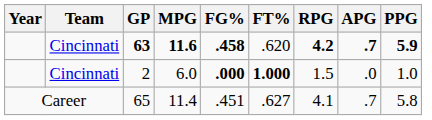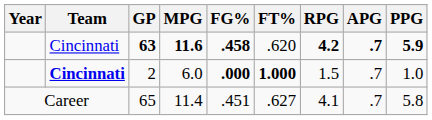 <table class="wikitable sortable" style="font-size:95%; text-align:right;">
 <tr>
 <th>Year</th>
 <th>Team</th>
 <th>GP</th>
 <th>MPG</th>
 <th>FG%</th>
 <th>FT%</th>
 <th>RPG</th>
 <th>APG</th>
 <th>PPG</th>
 </tr>
 <tr>
 <td style="text-align:left;"></td>
 <td style="text-align:left;"><a href='#'>Cincinnati</a></td>
 <td><strong>63</strong></td>
 <td><strong>11.6</strong></td>
 <td><strong>.458</strong></td>
 <td>.620</td>
 <td><strong>4.2</strong></td>
 <td><strong>.7</strong></td>
 <td><strong>5.9</strong></td>
 </tr>
 <tr>
 <td style="text-align:left;"></td>
-<td style="text-align:left;"><a href='#'>Cincinnati</a></td>
+<td style="text-align:left;"><strong><a href='#'>Cincinnati</a></strong></td>
 <td>2</td>
 <td>6.0</td>
 <td><strong>.000</strong></td>
 <td><strong>1.000</strong></td>
 <td>1.5</td>
-<td>.0</td>
+<td>.7</td>
 <td>1.0</td>
 </tr>
 <tr>
 <td colspan="2" style="text-align:center;">Career</td>
 <td>65</td>
 <td>11.4</td>
 <td>.451</td>
 <td>.627</td>
 <td>4.1</td>
 <td>.7</td>
 <td>5.8</td>
 </tr>
 </table>
